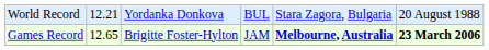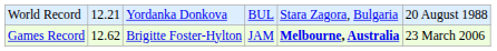 <table class="wikitable">
 <tr bgcolor = "ddeeff">
 <td>World Record</td>
 <td>12.21</td>
 <td><a href='#'>Yordanka Donkova</a></td>
 <td><a href='#'>BUL</a></td>
 <td><a href='#'>Stara Zagora</a>, <a href='#'>Bulgaria</a></td>
 <td>20 August 1988</td>
 </tr>
 <tr bgcolor = "eeffdd">
 <td><a href='#'>Games Record</a></td>
-<td>12.65</td>
+<td>12.62</td>
 <td><a href='#'>Brigitte Foster-Hylton</a></td>
 <td><a href='#'>JAM</a></td>
 <td><strong><a href='#'>Melbourne</a>, <a href='#'>Australia</a></strong></td>
-<td><strong>23 March 2006</strong></td>
+<td>23 March 2006</td>
 </tr>
 </table>
